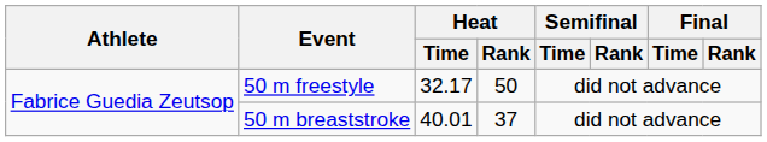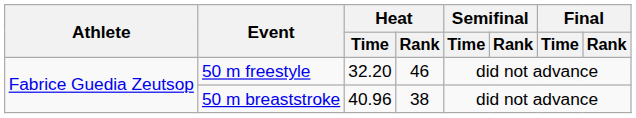 <table class=wikitable style="font-size:90%">
 <tr>
 <th rowspan=2>Athlete</th>
 <th rowspan=2>Event</th>
 <th colspan="2">Heat</th>
 <th colspan="2">Semifinal</th>
 <th colspan="2">Final</th>
 </tr>
 <tr style="font-size:95%">
 <th>Time</th>
 <th>Rank</th>
 <th>Time</th>
 <th>Rank</th>
 <th>Time</th>
 <th>Rank</th>
 </tr>
 <tr align=center>
 <td align=left rowspan=2><a href='#'>Fabrice Guedia Zeutsop</a></td>
 <td align=left><a href='#'>50 m freestyle</a></td>
-<td>32.17</td>
-<td>50</td>
+<td>32.20</td>
+<td>46</td>
 <td colspan=4>did not advance</td>
 </tr>
 <tr align=center>
 <td align=left><a href='#'>50 m breaststroke</a></td>
-<td>40.01</td>
-<td>37</td>
+<td>40.96</td>
+<td>38</td>
 <td colspan=4>did not advance</td>
 </tr>
 </table>
